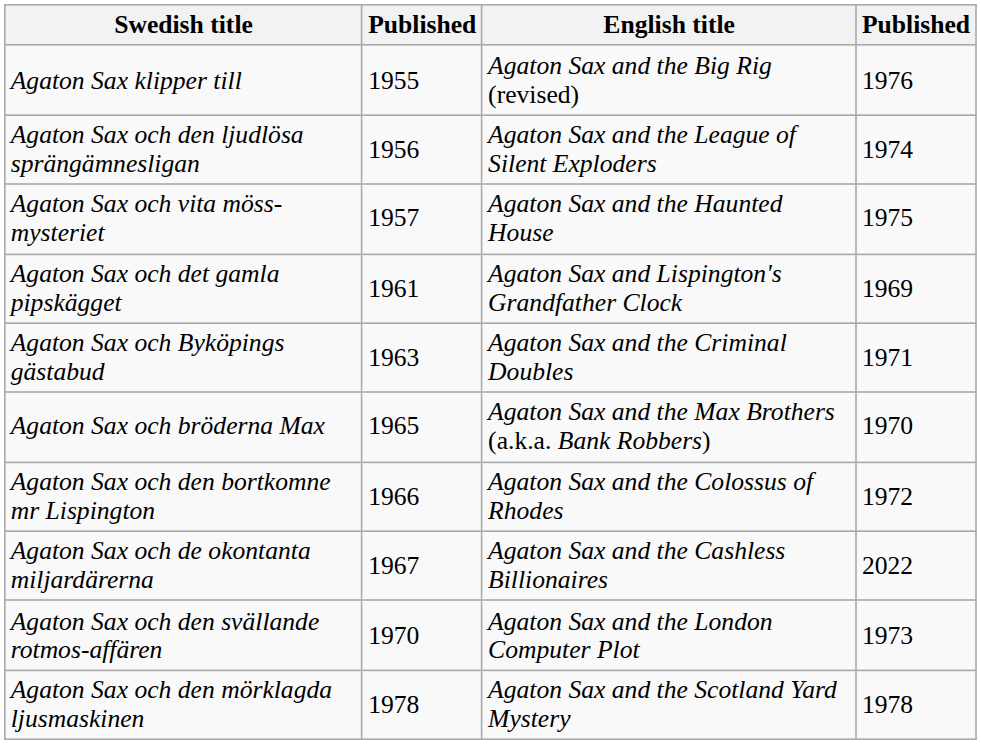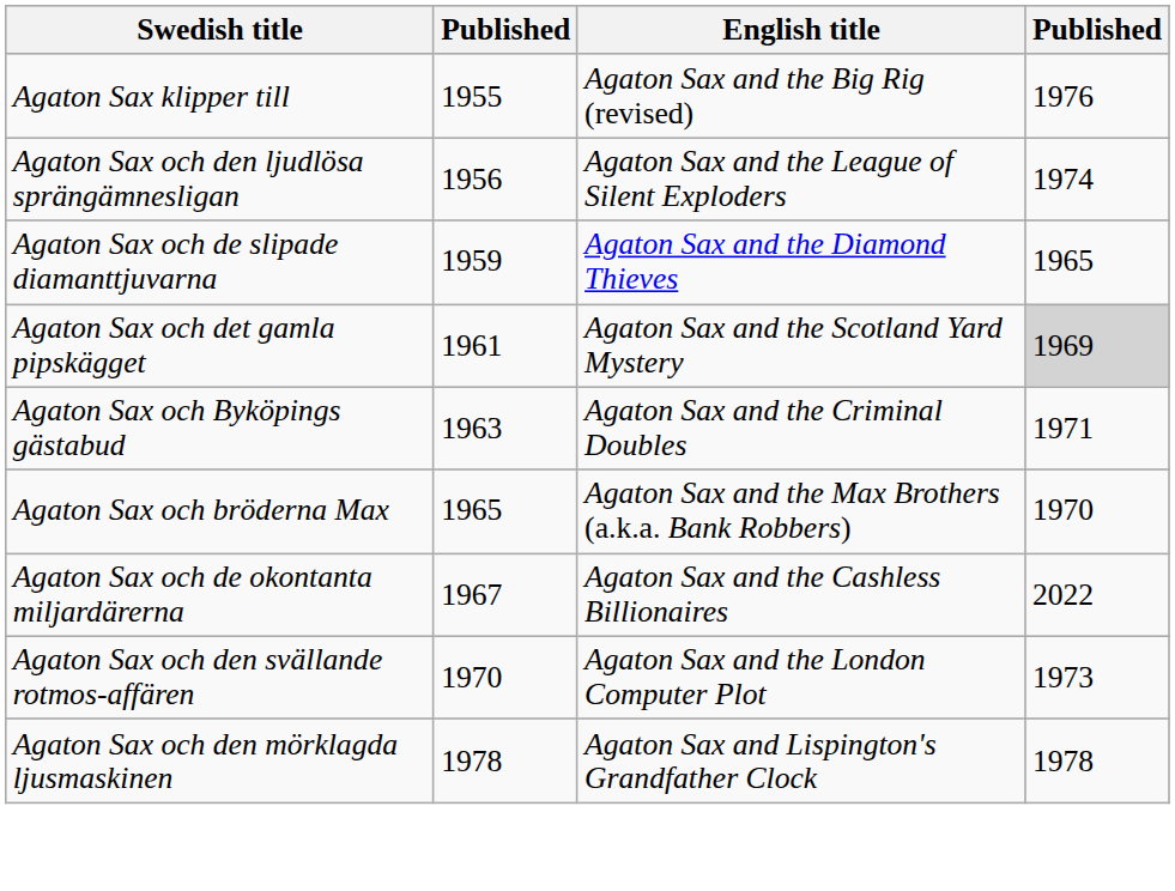 <table class="wikitable">
 <tr>
 <th>Swedish title</th>
 <th>Published</th>
 <th>English title</th>
 <th>Published</th>
 </tr>
 <tr>
 <td><em>Agaton Sax klipper till</em></td>
 <td>1955</td>
 <td><em>Agaton Sax and the Big Rig</em> (revised)</td>
 <td>1976</td>
 </tr>
 <tr>
 <td><em>Agaton Sax och den ljudlösa sprängämnesligan</em></td>
 <td>1956</td>
 <td><em>Agaton Sax and the League of Silent Exploders</em></td>
 <td>1974</td>
 </tr>
 <tr>
-<td><em>Agaton Sax och vita möss-mysteriet</em></td>
-<td>1957</td>
-<td><em>Agaton Sax and the Haunted House</em></td>
-<td>1975</td>
+<td><em>Agaton Sax och de slipade diamanttjuvarna</em></td>
+<td>1959</td>
+<td><em><a href='#'>Agaton Sax and the Diamond Thieves</a></em></td>
+<td>1965</td>
 </tr>
 <tr>
 <td><em>Agaton Sax och det gamla pipskägget</em></td>
 <td>1961</td>
-<td><em>Agaton Sax and Lispington's Grandfather Clock</em></td>
-<td>1969</td>
+<td><em>Agaton Sax and the Scotland Yard Mystery</em></td>
+<td style="background: lightgrey;">1969</td>
 </tr>
 <tr>
 <td><em>Agaton Sax och Byköpings gästabud</em></td>
 <td>1963</td>
 <td><em>Agaton Sax and the Criminal Doubles</em></td>
 <td>1971</td>
 </tr>
 <tr>
 <td><em>Agaton Sax och bröderna Max</em></td>
 <td>1965</td>
 <td><em>Agaton Sax and the Max Brothers</em> (a.k.a. <em>Bank Robbers</em>)</td>
 <td>1970</td>
-</tr>
-<tr>
-<td><em>Agaton Sax och den bortkomne mr Lispington</em></td>
-<td>1966</td>
-<td><em>Agaton Sax and the Colossus of Rhodes</em></td>
-<td>1972</td>
 </tr>
 <tr>
 <td><em>Agaton Sax och de okontanta miljardärerna</em></td>
 <td>1967</td>
 <td><em>Agaton Sax and the Cashless Billionaires</em></td>
 <td>2022</td>
 </tr>
 <tr>
 <td><em>Agaton Sax och den svällande rotmos-affären</em></td>
 <td>1970</td>
 <td><em>Agaton Sax and the London Computer Plot</em></td>
 <td>1973</td>
 </tr>
 <tr>
 <td><em>Agaton Sax och den mörklagda ljusmaskinen</em></td>
 <td>1978</td>
-<td><em>Agaton Sax and the Scotland Yard Mystery</em></td>
+<td><em>Agaton Sax and Lispington's Grandfather Clock</em></td>
 <td>1978</td>
 </tr>
 </table>
